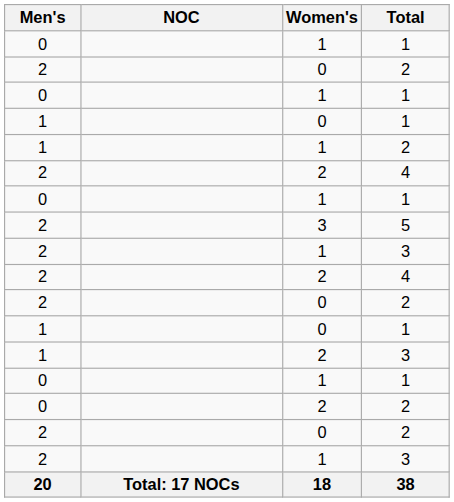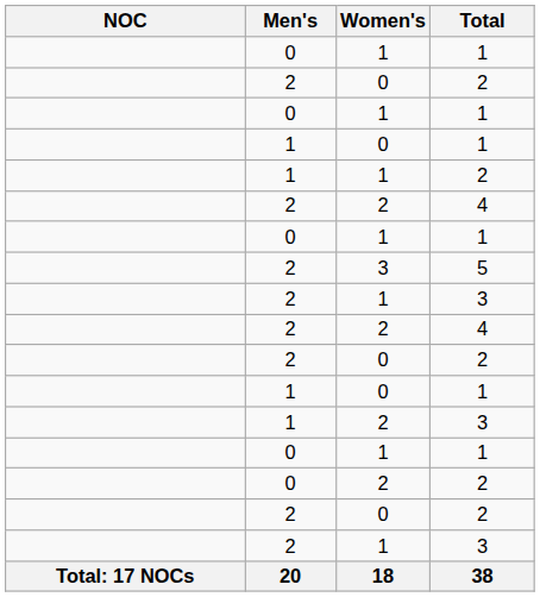 <table class="wikitable" style="text-align:center; font-size:90%">
 <tr>
+<th width=170 align=left>NOC</th>
 <th width=60>Men's</th>
-<th width=170 align=left>NOC</th>
 <th width=60>Women's</th>
 <th width=70>Total</th>
 </tr>
 <tr>
+<td align=left></td>
 <td>0</td>
-<td align=left></td>
 <td>1</td>
 <td>1</td>
 </tr>
 <tr>
+<td align=left></td>
 <td>2</td>
-<td align=left></td>
 <td>0</td>
 <td>2</td>
 </tr>
 <tr>
+<td align=left></td>
 <td>0</td>
-<td align=left></td>
 <td>1</td>
 <td>1</td>
 </tr>
 <tr>
+<td align=left></td>
 <td>1</td>
-<td align=left></td>
 <td>0</td>
 <td>1</td>
 </tr>
 <tr>
+<td align=left></td>
 <td>1</td>
-<td align=left></td>
 <td>1</td>
 <td>2</td>
 </tr>
 <tr>
+<td align=left></td>
 <td>2</td>
-<td align=left></td>
 <td>2</td>
 <td>4</td>
 </tr>
 <tr>
+<td align=left></td>
 <td>0</td>
-<td align=left></td>
 <td>1</td>
 <td>1</td>
 </tr>
 <tr>
+<td align=left></td>
 <td>2</td>
-<td align=left></td>
 <td>3</td>
 <td>5</td>
 </tr>
 <tr>
+<td align=left></td>
 <td>2</td>
-<td align=left></td>
 <td>1</td>
 <td>3</td>
 </tr>
 <tr>
+<td align=left></td>
 <td>2</td>
-<td align=left></td>
 <td>2</td>
 <td>4</td>
 </tr>
 <tr>
+<td align=left></td>
 <td>2</td>
-<td align=left></td>
 <td>0</td>
 <td>2</td>
 </tr>
 <tr>
+<td align=left></td>
 <td>1</td>
-<td align=left></td>
 <td>0</td>
 <td>1</td>
 </tr>
 <tr>
+<td align=left></td>
 <td>1</td>
-<td align=left></td>
 <td>2</td>
 <td>3</td>
 </tr>
 <tr>
+<td align=left></td>
 <td>0</td>
-<td align=left></td>
 <td>1</td>
 <td>1</td>
 </tr>
 <tr>
+<td align=left></td>
 <td>0</td>
-<td align=left></td>
 <td>2</td>
 <td>2</td>
 </tr>
 <tr>
+<td align=left></td>
 <td>2</td>
-<td align=left></td>
 <td>0</td>
 <td>2</td>
 </tr>
 <tr>
+<td align=left></td>
 <td>2</td>
-<td align=left></td>
 <td>1</td>
 <td>3</td>
 </tr>
 <tr>
+<th>Total: 17 NOCs</th>
 <th>20</th>
-<th>Total: 17 NOCs</th>
 <th>18</th>
 <th>38</th>
 </tr>
 </table>
